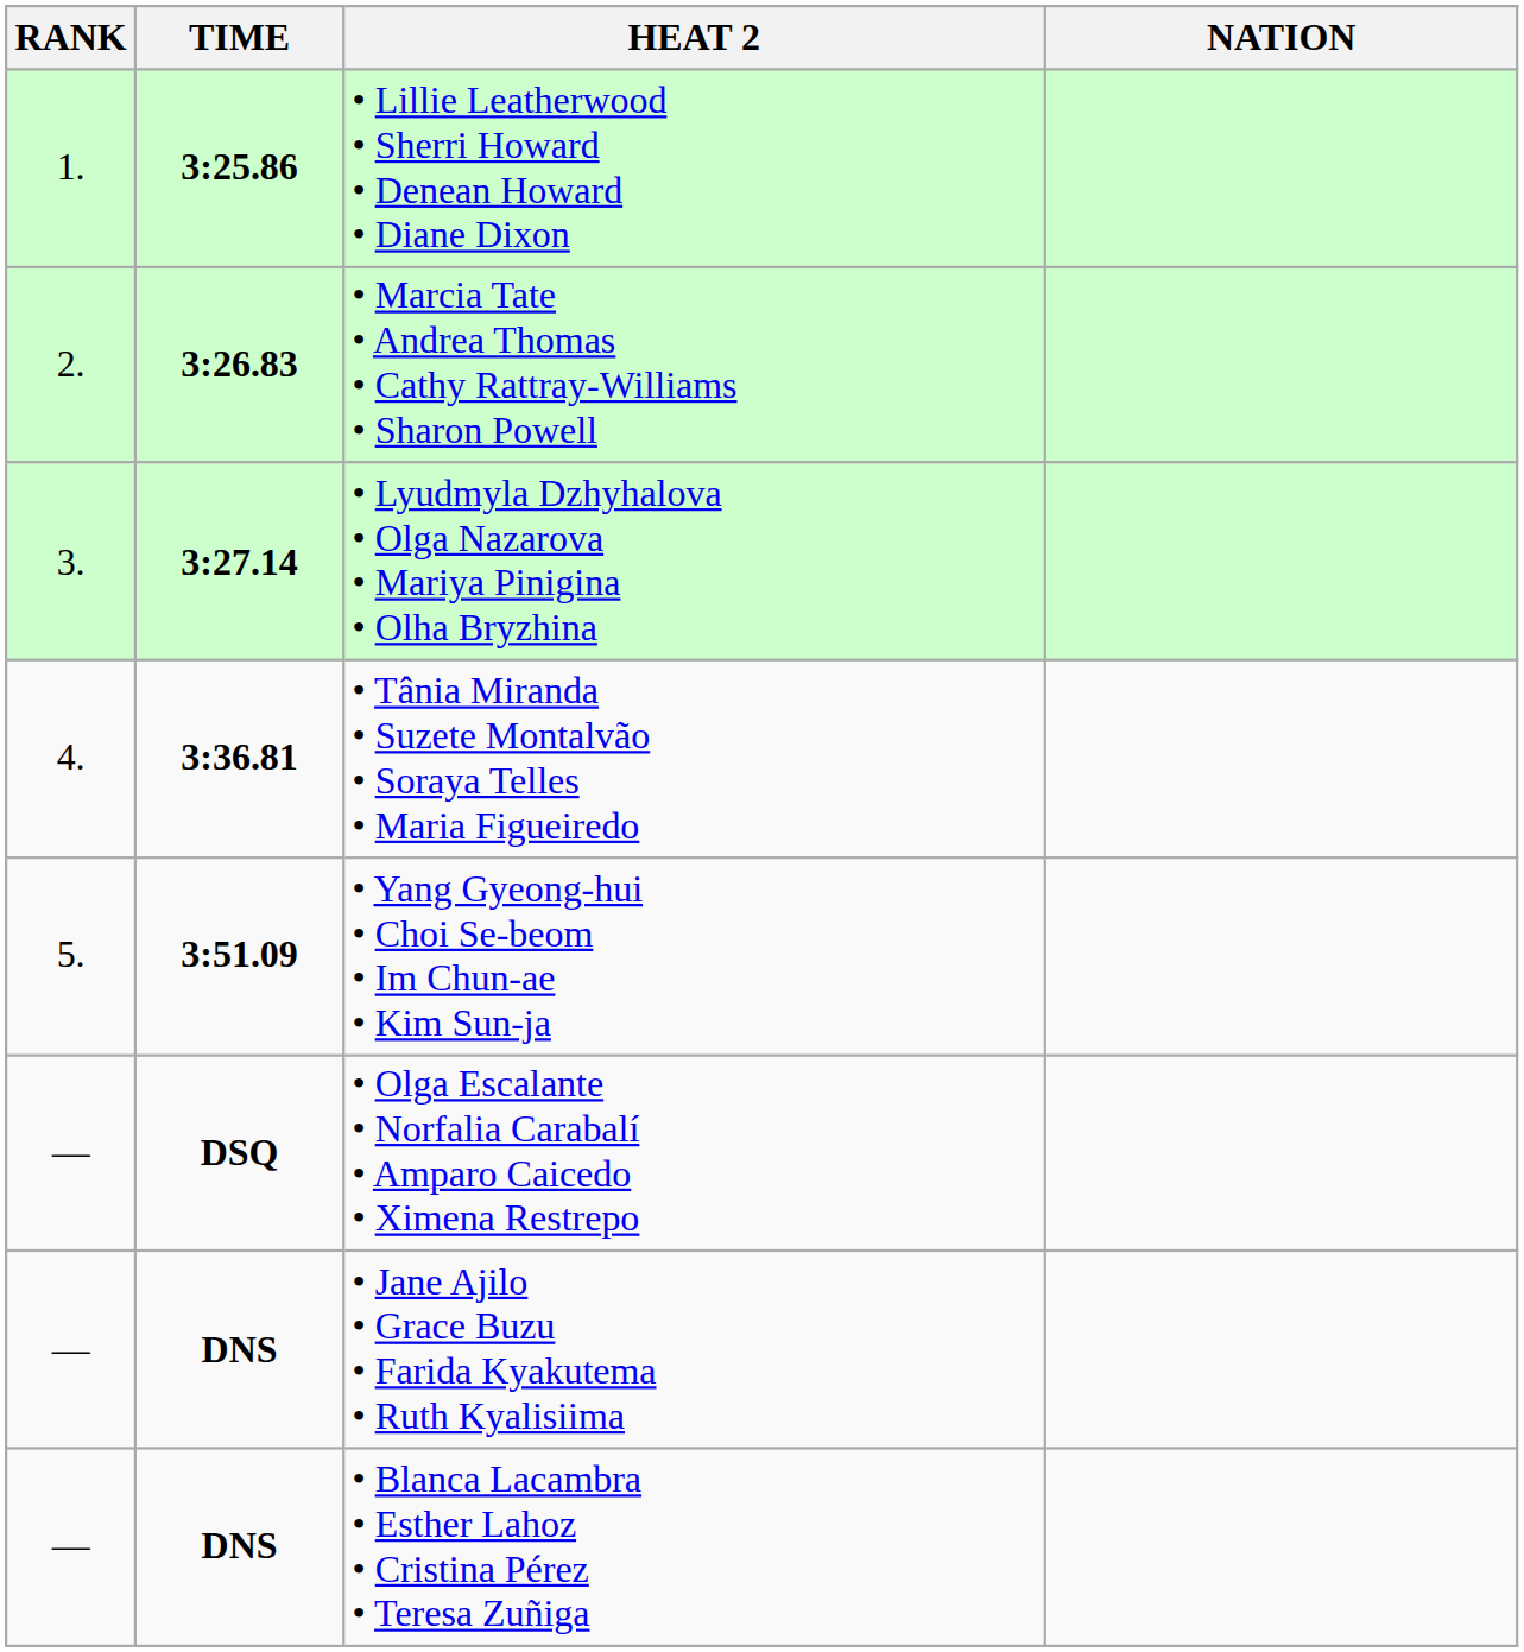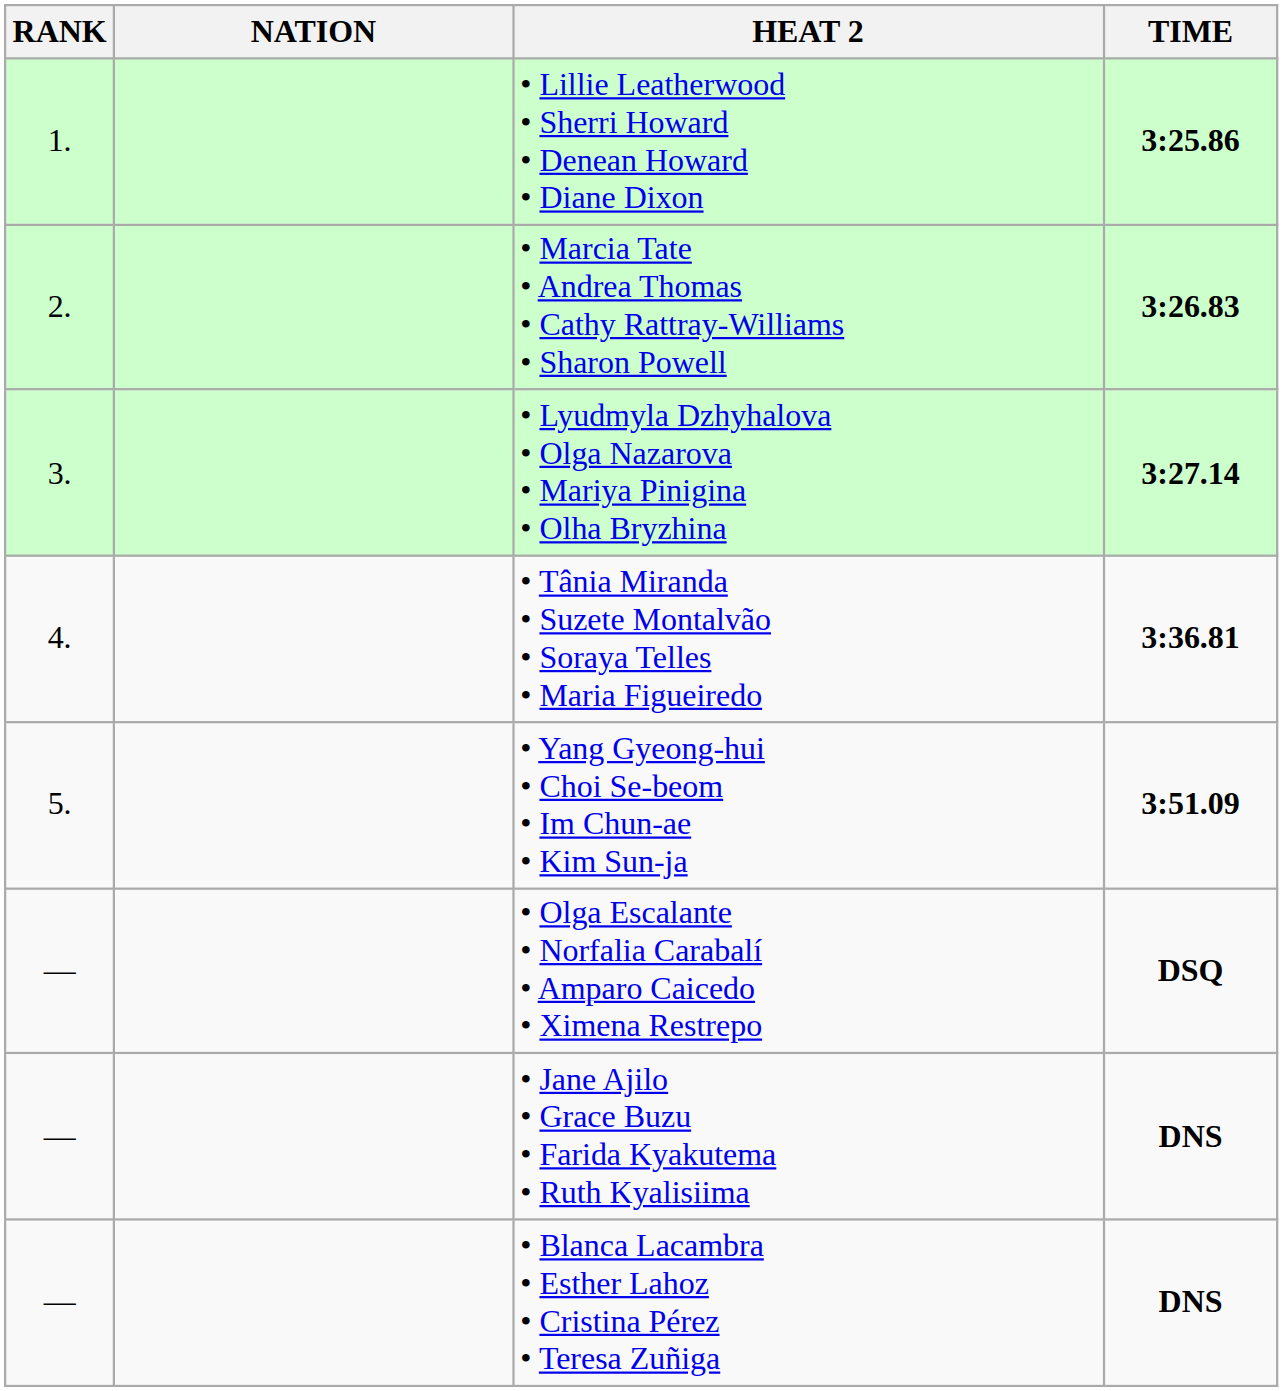 <table class="wikitable" style="border-collapse: collapse; font-size: 90%;">
 <tr>
 <th>RANK</th>
+<th style="width: 12em">NATION</th>
+<th style="width: 18em">HEAT 2</th>
 <th style="width: 5em">TIME</th>
-<th style="width: 18em">HEAT 2</th>
-<th style="width: 12em">NATION</th>
 </tr>
 <tr style="background:#ccffcc;">
 <td align="center">1.</td>
+<td align="center"></td>
+<td>• <a href='#'>Lillie Leatherwood</a><br>• <a href='#'>Sherri Howard</a><br>• <a href='#'>Denean Howard</a><br>• <a href='#'>Diane Dixon</a></td>
 <td align="center"><strong>3:25.86</strong></td>
-<td>• <a href='#'>Lillie Leatherwood</a><br>• <a href='#'>Sherri Howard</a><br>• <a href='#'>Denean Howard</a><br>• <a href='#'>Diane Dixon</a></td>
-<td align="center"></td>
 </tr>
 <tr style="background:#ccffcc;">
 <td align="center">2.</td>
+<td align="center"></td>
+<td>• <a href='#'>Marcia Tate</a><br>• <a href='#'>Andrea Thomas</a><br>• <a href='#'>Cathy Rattray-Williams</a><br>• <a href='#'>Sharon Powell</a></td>
 <td align="center"><strong>3:26.83</strong></td>
-<td>• <a href='#'>Marcia Tate</a><br>• <a href='#'>Andrea Thomas</a><br>• <a href='#'>Cathy Rattray-Williams</a><br>• <a href='#'>Sharon Powell</a></td>
-<td align="center"></td>
 </tr>
 <tr style="background:#ccffcc;">
 <td align="center">3.</td>
+<td align="center"></td>
+<td>• <a href='#'>Lyudmyla Dzhyhalova</a><br>• <a href='#'>Olga Nazarova</a><br>• <a href='#'>Mariya Pinigina</a><br>• <a href='#'>Olha Bryzhina</a></td>
 <td align="center"><strong>3:27.14</strong></td>
-<td>• <a href='#'>Lyudmyla Dzhyhalova</a><br>• <a href='#'>Olga Nazarova</a><br>• <a href='#'>Mariya Pinigina</a><br>• <a href='#'>Olha Bryzhina</a></td>
-<td align="center"></td>
 </tr>
 <tr>
 <td align="center">4.</td>
+<td align="center"></td>
+<td>• <a href='#'>Tânia Miranda</a><br>• <a href='#'>Suzete Montalvão</a><br>• <a href='#'>Soraya Telles</a><br>• <a href='#'>Maria Figueiredo</a></td>
 <td align="center"><strong>3:36.81</strong></td>
-<td>• <a href='#'>Tânia Miranda</a><br>• <a href='#'>Suzete Montalvão</a><br>• <a href='#'>Soraya Telles</a><br>• <a href='#'>Maria Figueiredo</a></td>
-<td align="center"></td>
 </tr>
 <tr>
 <td align="center">5.</td>
+<td align="center"></td>
+<td>• <a href='#'>Yang Gyeong-hui</a><br>• <a href='#'>Choi Se-beom</a><br>• <a href='#'>Im Chun-ae</a><br>• <a href='#'>Kim Sun-ja</a></td>
 <td align="center"><strong>3:51.09</strong></td>
-<td>• <a href='#'>Yang Gyeong-hui</a><br>• <a href='#'>Choi Se-beom</a><br>• <a href='#'>Im Chun-ae</a><br>• <a href='#'>Kim Sun-ja</a></td>
-<td align="center"></td>
 </tr>
 <tr>
 <td align="center">—</td>
+<td align="center"></td>
+<td>• <a href='#'>Olga Escalante</a><br>• <a href='#'>Norfalia Carabalí</a><br>• <a href='#'>Amparo Caicedo</a><br>• <a href='#'>Ximena Restrepo</a></td>
 <td align="center"><strong>DSQ</strong></td>
-<td>• <a href='#'>Olga Escalante</a><br>• <a href='#'>Norfalia Carabalí</a><br>• <a href='#'>Amparo Caicedo</a><br>• <a href='#'>Ximena Restrepo</a></td>
-<td align="center"></td>
 </tr>
 <tr>
 <td align="center">—</td>
+<td align="center"></td>
+<td>• <a href='#'>Jane Ajilo</a><br>• <a href='#'>Grace Buzu</a><br>• <a href='#'>Farida Kyakutema</a><br>• <a href='#'>Ruth Kyalisiima</a></td>
 <td align="center"><strong>DNS</strong></td>
-<td>• <a href='#'>Jane Ajilo</a><br>• <a href='#'>Grace Buzu</a><br>• <a href='#'>Farida Kyakutema</a><br>• <a href='#'>Ruth Kyalisiima</a></td>
-<td align="center"></td>
 </tr>
 <tr>
 <td align="center">—</td>
+<td align="center"></td>
+<td>• <a href='#'>Blanca Lacambra</a><br>• <a href='#'>Esther Lahoz</a><br>• <a href='#'>Cristina Pérez</a><br>• <a href='#'>Teresa Zuñiga</a></td>
 <td align="center"><strong>DNS</strong></td>
-<td>• <a href='#'>Blanca Lacambra</a><br>• <a href='#'>Esther Lahoz</a><br>• <a href='#'>Cristina Pérez</a><br>• <a href='#'>Teresa Zuñiga</a></td>
-<td align="center"></td>
 </tr>
 </table>
